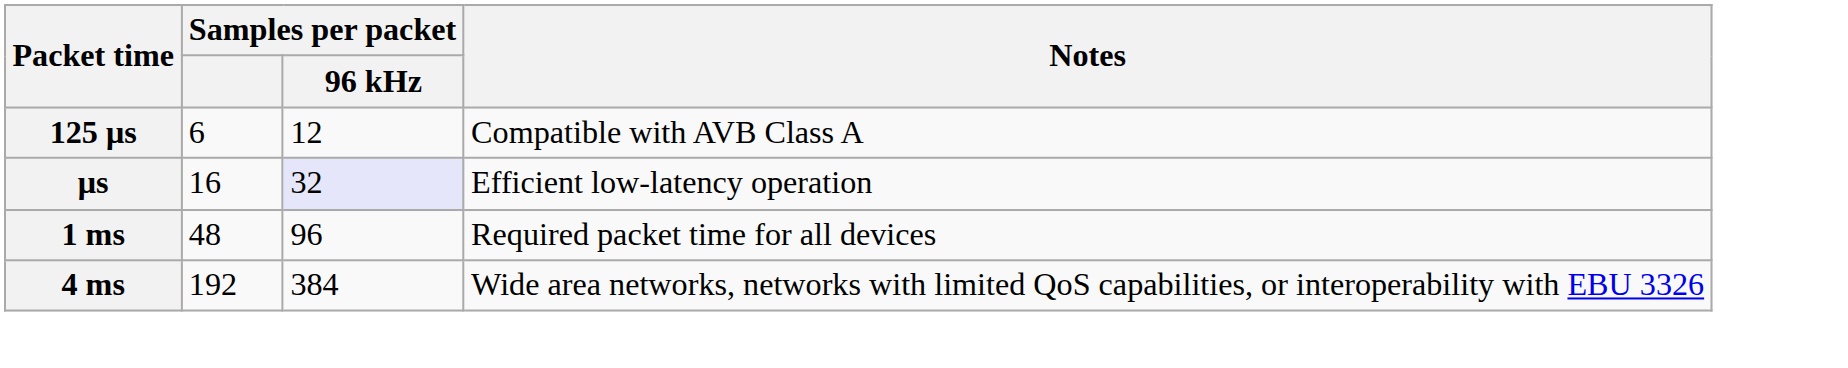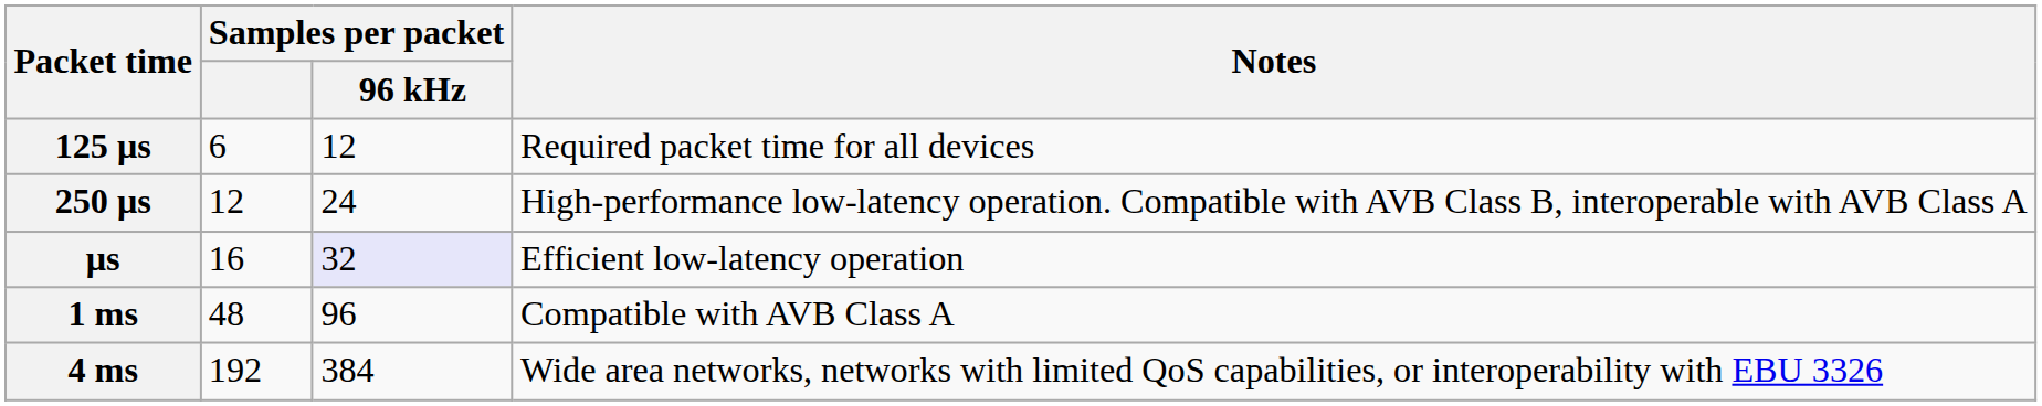 <table class=wikitable>
 <tr>
 <th rowspan=2>Packet time</th>
 <th colspan=2>Samples per packet</th>
 <th rowspan=2>Notes</th>
 </tr>
 <tr>
 <th></th>
 <th>96 kHz</th>
 </tr>
 <tr>
 <th>125 μs</th>
 <td>6</td>
 <td>12</td>
-<td>Compatible with AVB Class A</td>
+<td>Required packet time for all devices</td>
+</tr>
+<tr>
+<th>250 μs</th>
+<td>12</td>
+<td>24</td>
+<td>High-performance low-latency operation. Compatible with AVB Class B, interoperable with AVB Class A</td>
 </tr>
 <tr>
 <th data-sort-value="333.33"> μs</th>
 <td>16</td>
 <td style="background: lavender;">32</td>
 <td>Efficient low-latency operation</td>
 </tr>
 <tr>
 <th>1 ms</th>
 <td>48</td>
 <td>96</td>
-<td>Required packet time for all devices</td>
+<td>Compatible with AVB Class A</td>
 </tr>
 <tr>
 <th>4 ms</th>
 <td>192</td>
 <td>384</td>
 <td>Wide area networks, networks with limited QoS capabilities, or interoperability with <a href='#'>EBU 3326</a></td>
 </tr>
 </table>
